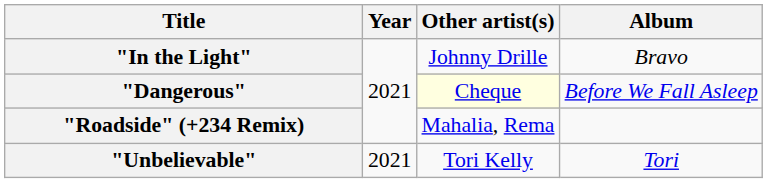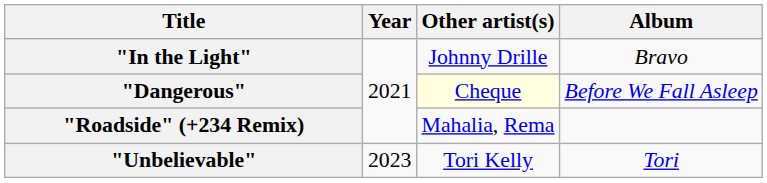 <table class="wikitable plainrowheaders" style="text-align:center;" border="1">
 <tr>
 <th scope="col" style="width:16em;">Title</th>
 <th scope="col">Year</th>
 <th scope="col">Other artist(s)</th>
 <th scope="col">Album</th>
 </tr>
 <tr>
 <th scope="row">"In the Light"</th>
 <td rowspan="3">2021</td>
 <td><a href='#'>Johnny Drille</a></td>
 <td><em>Bravo</em></td>
 </tr>
 <tr>
 <th scope="row">"Dangerous"</th>
 <td style="background: lightyellow;"><a href='#'>Cheque</a></td>
 <td><em><a href='#'>Before We Fall Asleep</a></em></td>
 </tr>
 <tr>
 <th scope="row">"Roadside" (+234 Remix)</th>
 <td><a href='#'>Mahalia</a>, <a href='#'>Rema</a></td>
 <td></td>
 </tr>
 <tr>
 <th scope="row">"Unbelievable"</th>
-<td>2021</td>
+<td>2023</td>
 <td><a href='#'>Tori Kelly</a></td>
 <td><em><a href='#'>Tori</a></em></td>
 </tr>
 </table>
